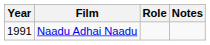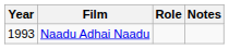 <table class="wikitable sortable">
 <tr>
 <th>Year</th>
 <th>Film</th>
 <th>Role</th>
 <th>Notes</th>
 </tr>
 <tr>
-<td>1991</td>
+<td>1993</td>
 <td><a href='#'>Naadu Adhai Naadu</a></td>
 <td></td>
 <td></td>
 </tr>
 </table>
